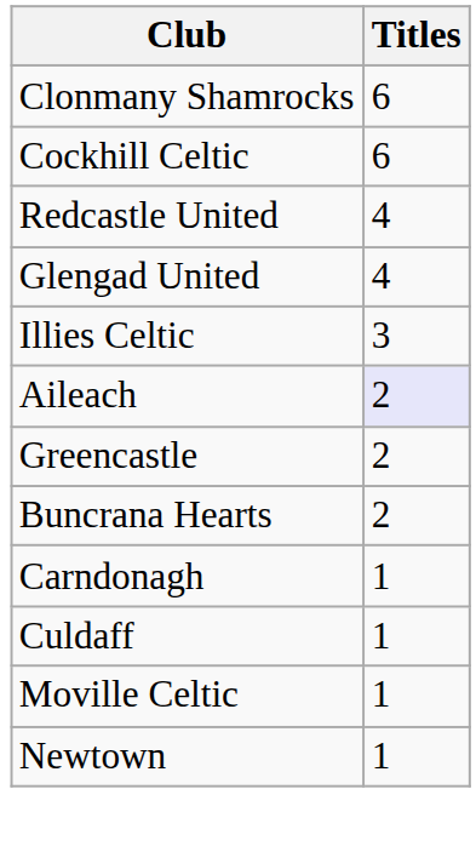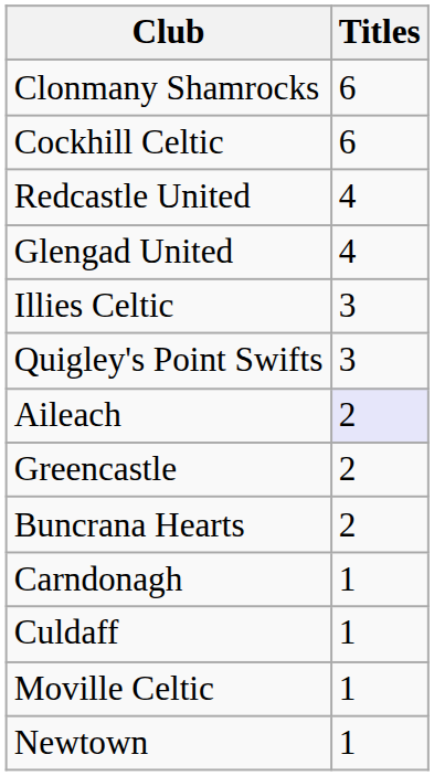 <table class="wikitable" style="float:right;margin:1em 0 1em 1em">
 <tr>
 <th>Club</th>
 <th>Titles</th>
 </tr>
 <tr>
 <td>Clonmany Shamrocks</td>
 <td>6</td>
 </tr>
 <tr>
 <td>Cockhill Celtic</td>
 <td>6</td>
 </tr>
 <tr>
 <td>Redcastle United</td>
 <td>4</td>
 </tr>
 <tr>
 <td>Glengad United</td>
 <td>4</td>
 </tr>
 <tr>
 <td>Illies Celtic</td>
+<td>3</td>
+</tr>
+<tr>
+<td>Quigley's Point Swifts</td>
 <td>3</td>
 </tr>
 <tr>
 <td>Aileach</td>
 <td style="background: lavender;">2</td>
 </tr>
 <tr>
 <td>Greencastle</td>
 <td>2</td>
 </tr>
 <tr>
 <td>Buncrana Hearts</td>
 <td>2</td>
 </tr>
 <tr>
 <td>Carndonagh</td>
 <td>1</td>
 </tr>
 <tr>
 <td>Culdaff</td>
 <td>1</td>
 </tr>
 <tr>
 <td>Moville Celtic</td>
 <td>1</td>
 </tr>
 <tr>
 <td>Newtown</td>
 <td>1</td>
 </tr>
 </table>
